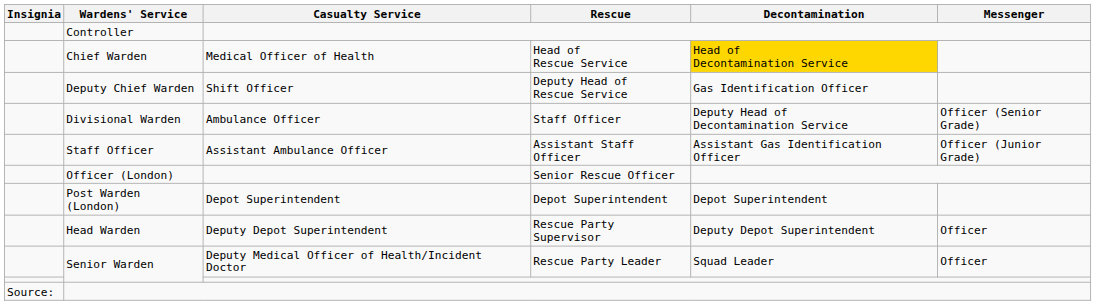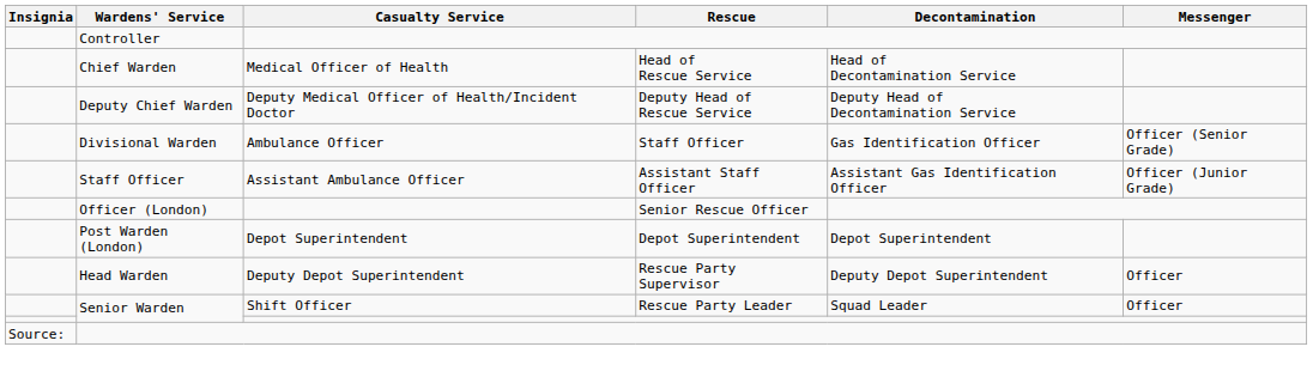 <table class="wikitable" style="margin:1em auto;">
 <tr align="center">
 <th>Insignia</th>
 <th>Wardens' Service</th>
 <th>Casualty Service</th>
 <th>Rescue</th>
 <th>Decontamination</th>
 <th>Messenger</th>
 </tr>
 <tr>
 <td></td>
 <td>Controller</td>
 <td colspan = ' 4 '></td>
 </tr>
 <tr>
 <td></td>
 <td>Chief Warden</td>
 <td>Medical Officer of Health</td>
 <td>Head of <br> Rescue Service</td>
-<td style="background: gold;">Head of <br> Decontamination Service</td>
+<td>Head of <br> Decontamination Service</td>
 <td></td>
 </tr>
 <tr>
 <td></td>
 <td>Deputy Chief Warden</td>
-<td>Shift Officer</td>
+<td>Deputy Medical Officer of Health/Incident Doctor</td>
 <td>Deputy Head of <br> Rescue Service</td>
-<td>Gas Identification Officer</td>
+<td>Deputy Head of <br> Decontamination Service</td>
 <td></td>
 </tr>
 <tr>
 <td></td>
 <td>Divisional Warden</td>
 <td>Ambulance Officer</td>
 <td>Staff Officer</td>
-<td>Deputy Head of <br> Decontamination Service</td>
+<td>Gas Identification Officer</td>
 <td>Officer (Senior Grade)</td>
 </tr>
 <tr>
 <td></td>
 <td>Staff Officer</td>
 <td>Assistant Ambulance Officer</td>
 <td>Assistant Staff Officer</td>
 <td>Assistant Gas Identification Officer</td>
 <td>Officer (Junior Grade)</td>
 </tr>
 <tr>
 <td></td>
 <td>Officer (London)</td>
 <td></td>
 <td>Senior Rescue Officer</td>
 <td colspan = ' 2 '></td>
 </tr>
 <tr>
 <td></td>
 <td>Post Warden (London)</td>
 <td>Depot Superintendent</td>
 <td>Depot Superintendent</td>
 <td>Depot Superintendent</td>
 <td></td>
 </tr>
 <tr>
 <td></td>
 <td>Head Warden</td>
 <td>Deputy Depot Superintendent</td>
 <td>Rescue Party Supervisor</td>
 <td>Deputy Depot Superintendent</td>
 <td>Officer</td>
 </tr>
 <tr>
 <td></td>
 <td rowspan=2>Senior Warden</td>
-<td>Deputy Medical Officer of Health/Incident Doctor</td>
+<td>Shift Officer</td>
 <td>Rescue Party Leader</td>
 <td>Squad Leader</td>
 <td>Officer</td>
 </tr>
 <tr>
 <td></td>
 <td colspan = ' 4 '></td>
 </tr>
 <tr>
 <td>Source:</td>
 <td colspan=5></td>
 </tr>
 </table>
